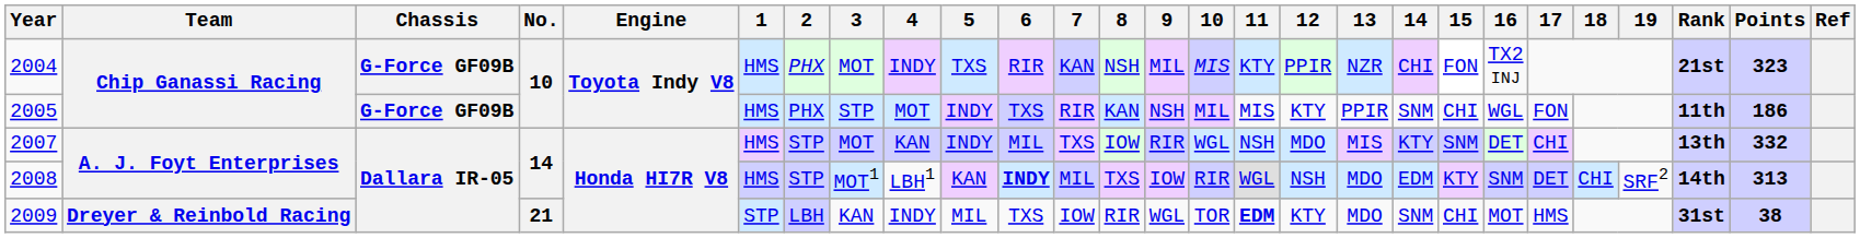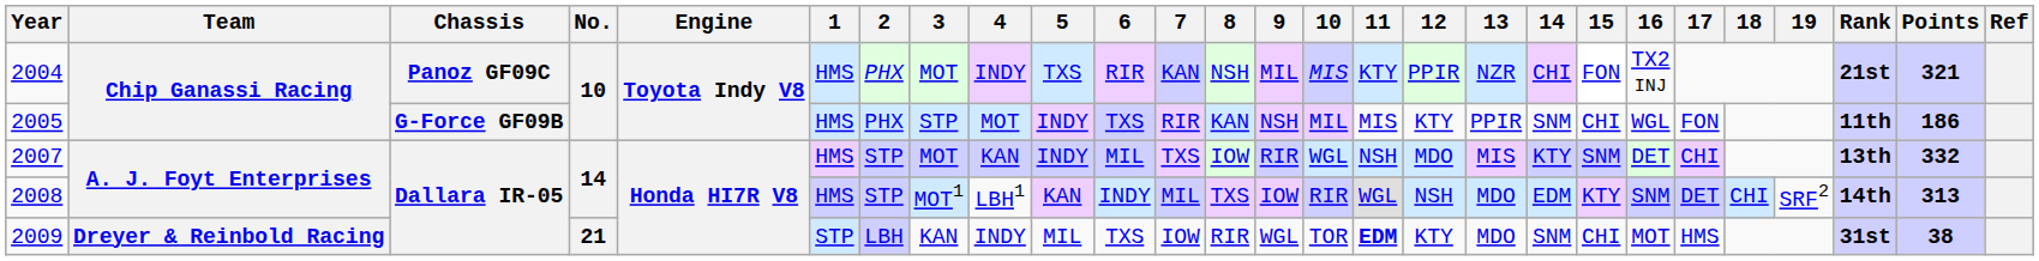 <table class="wikitable" style="text-align:center; font-size:90%">
 <tr>
 <th>Year</th>
 <th>Team</th>
 <th>Chassis</th>
 <th>No.</th>
 <th>Engine</th>
 <th>1</th>
 <th>2</th>
 <th>3</th>
 <th>4</th>
 <th>5</th>
 <th>6</th>
 <th>7</th>
 <th>8</th>
 <th>9</th>
 <th>10</th>
 <th>11</th>
 <th>12</th>
 <th>13</th>
 <th>14</th>
 <th>15</th>
 <th>16</th>
 <th>17</th>
 <th>18</th>
 <th>19</th>
 <th>Rank</th>
 <th>Points</th>
 <th>Ref</th>
 </tr>
 <tr>
 <td><a href='#'>2004</a></td>
 <th rowspan=2><a href='#'>Chip Ganassi Racing</a></th>
-<th><a href='#'>G-Force</a> GF09B</th>
+<th><a href='#'>Panoz</a> GF09C</th>
 <th rowspan=2>10</th>
 <th rowspan=2><a href='#'>Toyota</a> Indy <a href='#'>V8</a></th>
 <td style="background:#CFEAFF;"><a href='#'>HMS</a><br></td>
 <td style="background:#DFFFDF;"><em><a href='#'>PHX</a></em><br></td>
 <td style="background:#DFFFDF;"><a href='#'>MOT</a><br></td>
 <td style="background:#EFCFFF;"><a href='#'>INDY</a><br></td>
 <td style="background:#CFEAFF;"><a href='#'>TXS</a><br></td>
 <td style="background:#EFCFFF;"><a href='#'>RIR</a><br></td>
 <td style="background:#CFCFFF;"><a href='#'>KAN</a><br></td>
 <td style="background:#DFFFDF;"><a href='#'>NSH</a><br></td>
 <td style="background:#EFCFFF;"><a href='#'>MIL</a><br></td>
 <td style="background:#CFCFFF;"><em><a href='#'>MIS</a></em><br></td>
 <td style="background:#CFEAFF;"><a href='#'>KTY</a><br></td>
 <td style="background:#DFFFDF;"><a href='#'>PPIR</a><br></td>
 <td style="background:#CFEAFF;"><a href='#'>NZR</a><br></td>
 <td style="background:#EFCFFF;"><a href='#'>CHI</a><br></td>
 <td style="background:#FFFFFF;"><a href='#'>FON</a><br></td>
 <td><a href='#'>TX2</a><br><small>INJ</small></td>
 <td colspan=3></td>
 <th style="background:#CFCFFF;"><strong>21st</strong></th>
-<th style="background:#CFCFFF;"><strong>323</strong></th>
+<th style="background:#CFCFFF;"><strong>321</strong></th>
 <th></th>
 </tr>
 <tr>
 <td><a href='#'>2005</a></td>
 <th><a href='#'>G-Force</a> GF09B</th>
 <td style="background:#CFEAFF;"><a href='#'>HMS</a><br></td>
 <td style="background:#CFEAFF;"><a href='#'>PHX</a><br></td>
 <td style="background:#CFEAFF;"><a href='#'>STP</a><br></td>
 <td style="background:#CFEAFF;"><a href='#'>MOT</a><br></td>
 <td style="background:#EFCFFF;"><a href='#'>INDY</a><br></td>
 <td style="background:#CFCFFF;"><a href='#'>TXS</a><br></td>
 <td style="background:#EFCFFF;"><a href='#'>RIR</a><br></td>
 <td style="background:#CFEAFF;"><a href='#'>KAN</a><br></td>
 <td style="background:#EFCFFF;"><a href='#'>NSH</a><br></td>
 <td style="background:#EFCFFF;"><a href='#'>MIL</a><br></td>
 <td><a href='#'>MIS</a></td>
 <td><a href='#'>KTY</a></td>
 <td><a href='#'>PPIR</a></td>
 <td><a href='#'>SNM</a></td>
 <td><a href='#'>CHI</a></td>
 <td><a href='#'>WGL</a></td>
 <td><a href='#'>FON</a></td>
 <td colspan=2></td>
 <th style="background:#CFCFFF;"><strong>11th</strong></th>
 <th style="background:#CFCFFF;"><strong>186</strong></th>
 <th></th>
 </tr>
 <tr>
 <td><a href='#'>2007</a></td>
 <th rowspan=2><a href='#'>A. J. Foyt Enterprises</a></th>
 <th rowspan=3><a href='#'>Dallara</a> IR-05</th>
 <th rowspan=2>14</th>
 <th rowspan=3><a href='#'>Honda</a> <a href='#'>HI7R</a> <a href='#'>V8</a></th>
 <td style="background:#EFCFFF;"><a href='#'>HMS</a><br></td>
 <td style="background:#CFCFFF;"><a href='#'>STP</a><br></td>
 <td style="background:#CFCFFF;"><a href='#'>MOT</a><br></td>
 <td style="background:#CFCFFF;"><a href='#'>KAN</a><br></td>
 <td style="background:#CFCFFF;"><a href='#'>INDY</a><br></td>
 <td style="background:#CFCFFF;"><a href='#'>MIL</a><br></td>
 <td style="background:#EFCFFF;"><a href='#'>TXS</a><br></td>
 <td style="background:#DFFFDF;"><a href='#'>IOW</a><br></td>
 <td style="background:#CFCFFF;"><a href='#'>RIR</a><br></td>
 <td style="background:#CFEAFF;"><a href='#'>WGL</a><br></td>
 <td style="background:#CFEAFF;"><a href='#'>NSH</a><br></td>
 <td style="background:#CFEAFF;"><a href='#'>MDO</a><br></td>
 <td style="background:#EFCFFF;"><a href='#'>MIS</a><br></td>
 <td style="background:#CFCFFF;"><a href='#'>KTY</a><br></td>
 <td style="background:#CFCFFF;"><a href='#'>SNM</a><br></td>
 <td style="background:#DFFFDF;"><a href='#'>DET</a><br></td>
 <td style="background:#EFCFFF;"><a href='#'>CHI</a><br></td>
 <td colspan=2></td>
 <th style="background:#CFCFFF;"><strong>13th</strong></th>
 <th style="background:#CFCFFF;"><strong>332</strong></th>
 <th></th>
 </tr>
 <tr>
 <td><a href='#'>2008</a></td>
 <td style="background:#CFCFFF;"><a href='#'>HMS</a><br></td>
 <td style="background:#CFCFFF;"><a href='#'>STP</a><br></td>
 <td style="background:#CFEAFF;"><a href='#'>MOT</a><sup>1</sup><br></td>
 <td><a href='#'>LBH</a><sup>1</sup><br></td>
 <td style="background:#EFCFFF;"><a href='#'>KAN</a><br></td>
-<td style="background:#CFEAFF;"><strong><a href='#'>INDY</a><br></strong></td>
+<td style="background:#CFEAFF;"><a href='#'>INDY</a><br></td>
 <td style="background:#CFCFFF;"><a href='#'>MIL</a><br></td>
 <td style="background:#EFCFFF;"><a href='#'>TXS</a><br></td>
 <td style="background:#EFCFFF;"><a href='#'>IOW</a><br></td>
 <td style="background:#CFCFFF;"><a href='#'>RIR</a><br></td>
 <td style="background:#DFDFDF;"><a href='#'>WGL</a><br></td>
 <td style="background:#CFEAFF;"><a href='#'>NSH</a><br></td>
 <td style="background:#CFEAFF;"><a href='#'>MDO</a><br></td>
 <td style="background:#CFEAFF;"><a href='#'>EDM</a><br></td>
 <td style="background:#EFCFFF;"><a href='#'>KTY</a><br></td>
 <td style="background:#CFCFFF;"><a href='#'>SNM</a><br></td>
 <td style="background:#CFCFFF;"><a href='#'>DET</a><br></td>
 <td style="background:#CFEAFF;"><a href='#'>CHI</a><br></td>
 <td><a href='#'>SRF</a><sup>2</sup></td>
 <th style="background:#CFCFFF;"><strong>14th</strong></th>
 <th style="background:#CFCFFF;"><strong>313</strong></th>
 <th></th>
 </tr>
 <tr>
 <td><a href='#'>2009</a></td>
 <th><a href='#'>Dreyer & Reinbold Racing</a></th>
 <th>21</th>
 <td style="background:#CFEAFF;"><a href='#'>STP</a><br></td>
 <td style="background:#CFCFFF;"><a href='#'>LBH</a><br></td>
 <td><a href='#'>KAN</a></td>
 <td><a href='#'>INDY</a></td>
 <td><a href='#'>MIL</a></td>
 <td><a href='#'>TXS</a></td>
 <td><a href='#'>IOW</a></td>
 <td><a href='#'>RIR</a></td>
 <td><a href='#'>WGL</a></td>
 <td><a href='#'>TOR</a></td>
 <td><strong><a href='#'>EDM</a></strong></td>
 <td><a href='#'>KTY</a></td>
 <td><a href='#'>MDO</a></td>
 <td><a href='#'>SNM</a></td>
 <td><a href='#'>CHI</a></td>
 <td><a href='#'>MOT</a></td>
 <td><a href='#'>HMS</a></td>
 <td colspan=2></td>
 <th style="background:#CFCFFF;"><strong>31st</strong></th>
 <th style="background:#CFCFFF;"><strong>38</strong></th>
 <th></th>
 </tr>
 </table>
